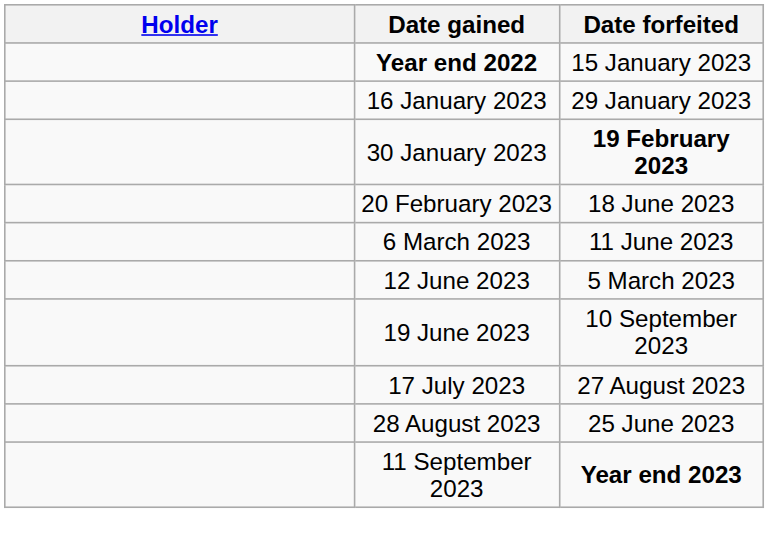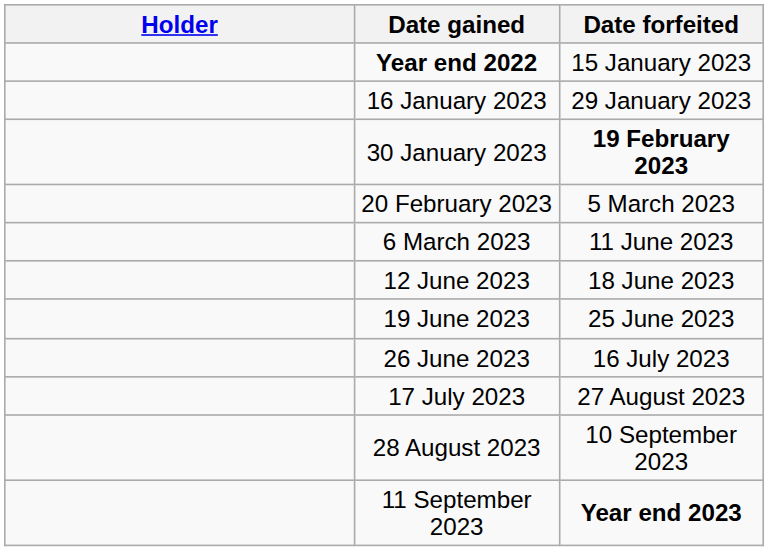 <table class="wikitable nowrap" style="font-size:95%">
 <tr>
 <th style="width:14em;"><a href='#'>Holder</a></th>
 <th style="width:8em;">Date gained</th>
 <th style="width:8em;">Date forfeited</th>
 </tr>
 <tr>
 <td><br></td>
 <td style="text-align:center;"><strong>Year end 2022</strong></td>
 <td style="text-align:center;">15 January 2023</td>
 </tr>
 <tr>
 <td></td>
 <td style="text-align:center;">16 January 2023</td>
 <td style="text-align:center;">29 January 2023</td>
 </tr>
 <tr>
 <td><br></td>
 <td style="text-align:center;">30 January 2023</td>
 <td style="text-align:center;"><strong>19 February 2023</strong></td>
 </tr>
 <tr>
 <td></td>
 <td style="text-align:center;">20 February 2023</td>
-<td style="text-align:center;">18 June 2023</td>
+<td style="text-align:center;">5 March 2023</td>
 </tr>
 <tr>
 <td><br></td>
 <td style="text-align:center;">6 March 2023</td>
 <td style="text-align:center;">11 June 2023</td>
 </tr>
 <tr>
 <td></td>
 <td style="text-align:center;">12 June 2023</td>
-<td style="text-align:center;">5 March 2023</td>
+<td style="text-align:center;">18 June 2023</td>
 </tr>
 <tr>
 <td><br></td>
 <td style="text-align:center;">19 June 2023</td>
-<td style="text-align:center;">10 September 2023</td>
+<td style="text-align:center;">25 June 2023</td>
+</tr>
+<tr>
+<td></td>
+<td style="text-align:center;">26 June 2023</td>
+<td style="text-align:center;">16 July 2023</td>
 </tr>
 <tr>
 <td><br></td>
 <td style="text-align:center;">17 July 2023</td>
 <td style="text-align:center;">27 August 2023</td>
 </tr>
 <tr>
 <td></td>
 <td style="text-align:center;">28 August 2023</td>
-<td style="text-align:center;">25 June 2023</td>
+<td style="text-align:center;">10 September 2023</td>
 </tr>
 <tr>
 <td><strong></strong></td>
 <td style="text-align:center;">11 September 2023</td>
 <td style="text-align:center;"><strong>Year end 2023</strong></td>
 </tr>
 </table>
